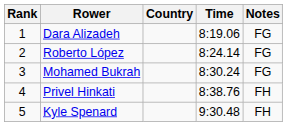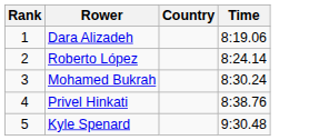 <table class="wikitable" style="text-align:center">
 <tr>
 <th>Rank</th>
 <th>Rower</th>
 <th>Country</th>
 <th>Time</th>
-<th>Notes</th>
 </tr>
 <tr>
 <td>1</td>
 <td align="left"><a href='#'>Dara Alizadeh</a></td>
 <td align="left"></td>
 <td>8:19.06</td>
-<td>FG</td>
 </tr>
 <tr>
 <td>2</td>
 <td align="left"><a href='#'>Roberto López</a></td>
 <td align="left"></td>
 <td>8:24.14</td>
-<td>FG</td>
 </tr>
 <tr>
 <td>3</td>
 <td align="left"><a href='#'>Mohamed Bukrah</a></td>
 <td align="left"></td>
 <td>8:30.24</td>
-<td>FG</td>
 </tr>
 <tr>
 <td>4</td>
 <td align="left"><a href='#'>Privel Hinkati</a></td>
 <td align="left"></td>
 <td>8:38.76</td>
-<td>FH</td>
 </tr>
 <tr>
 <td>5</td>
 <td align="left"><a href='#'>Kyle Spenard</a></td>
 <td align="left"></td>
 <td>9:30.48</td>
-<td>FH</td>
 </tr>
 </table>
